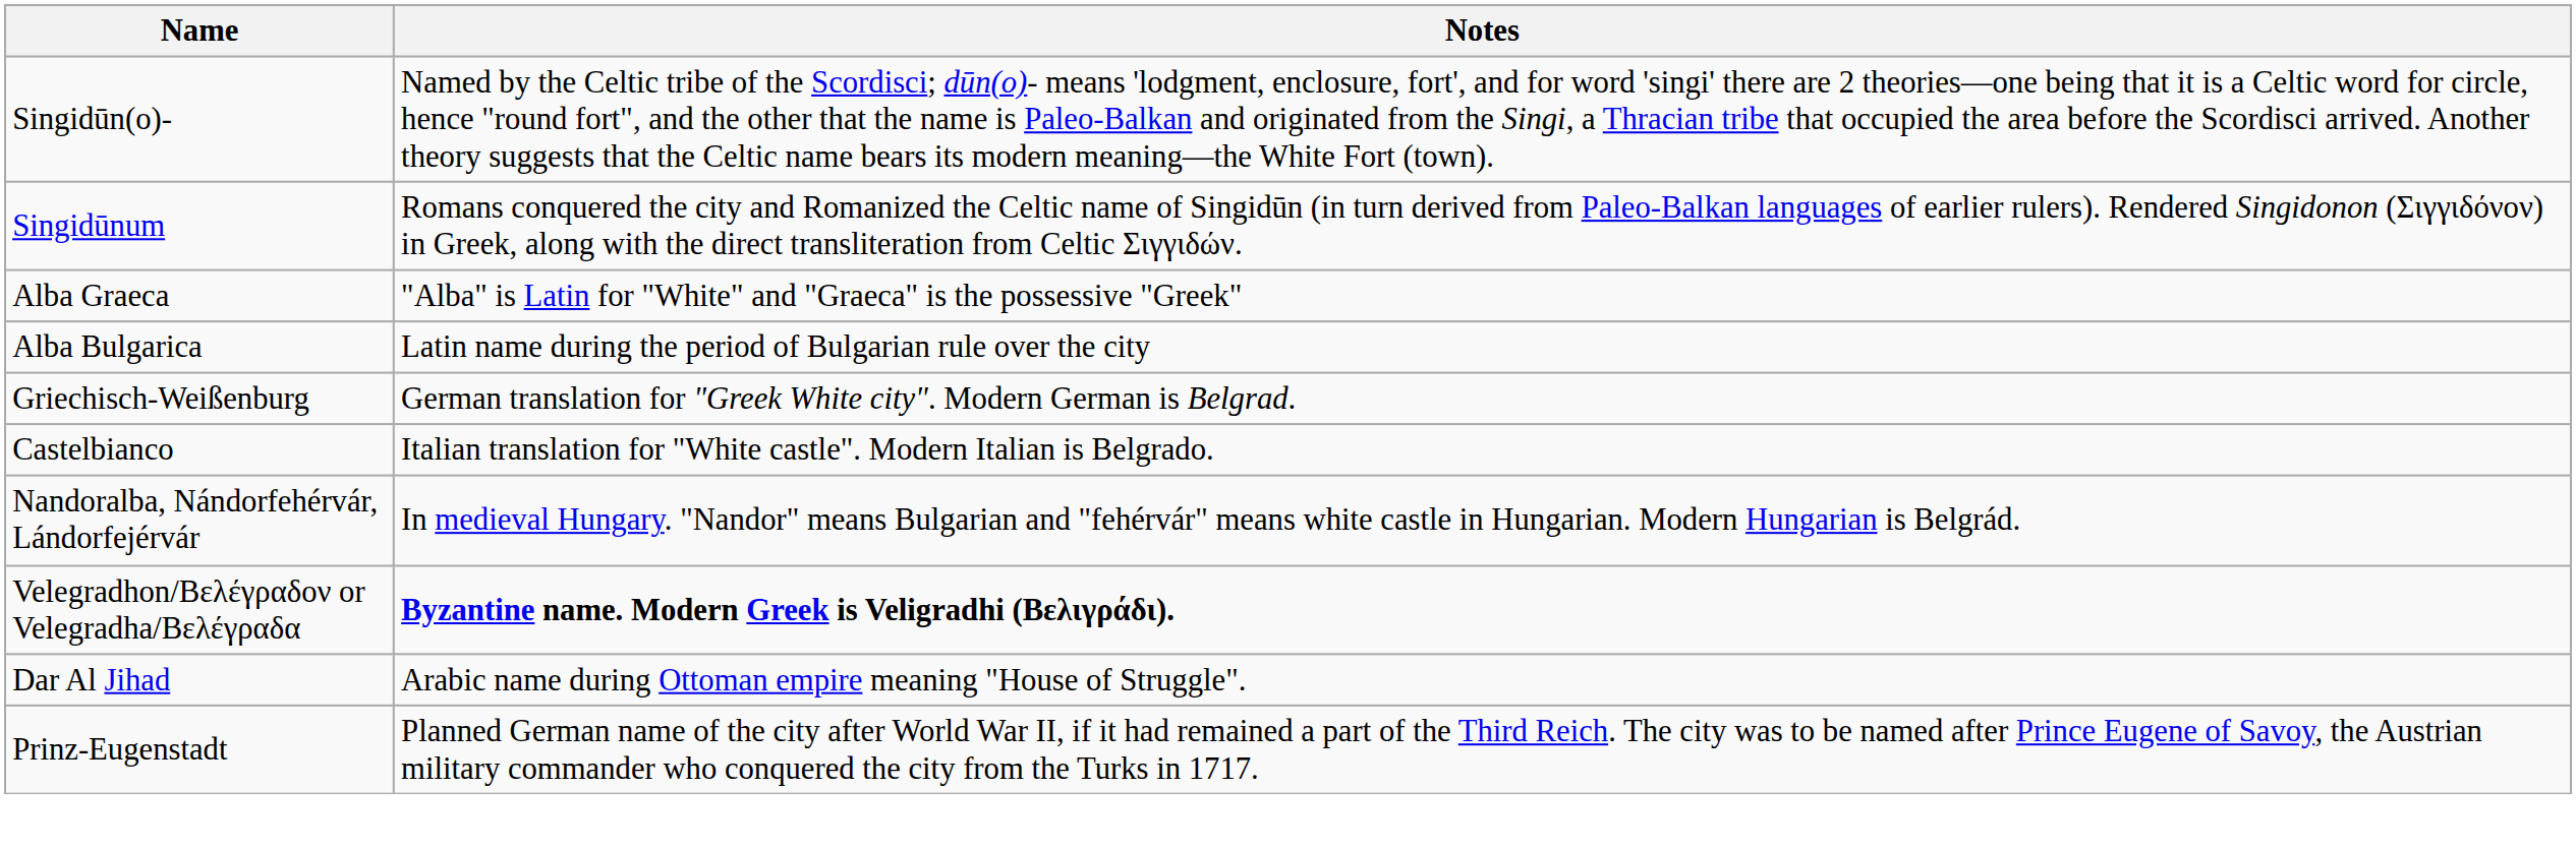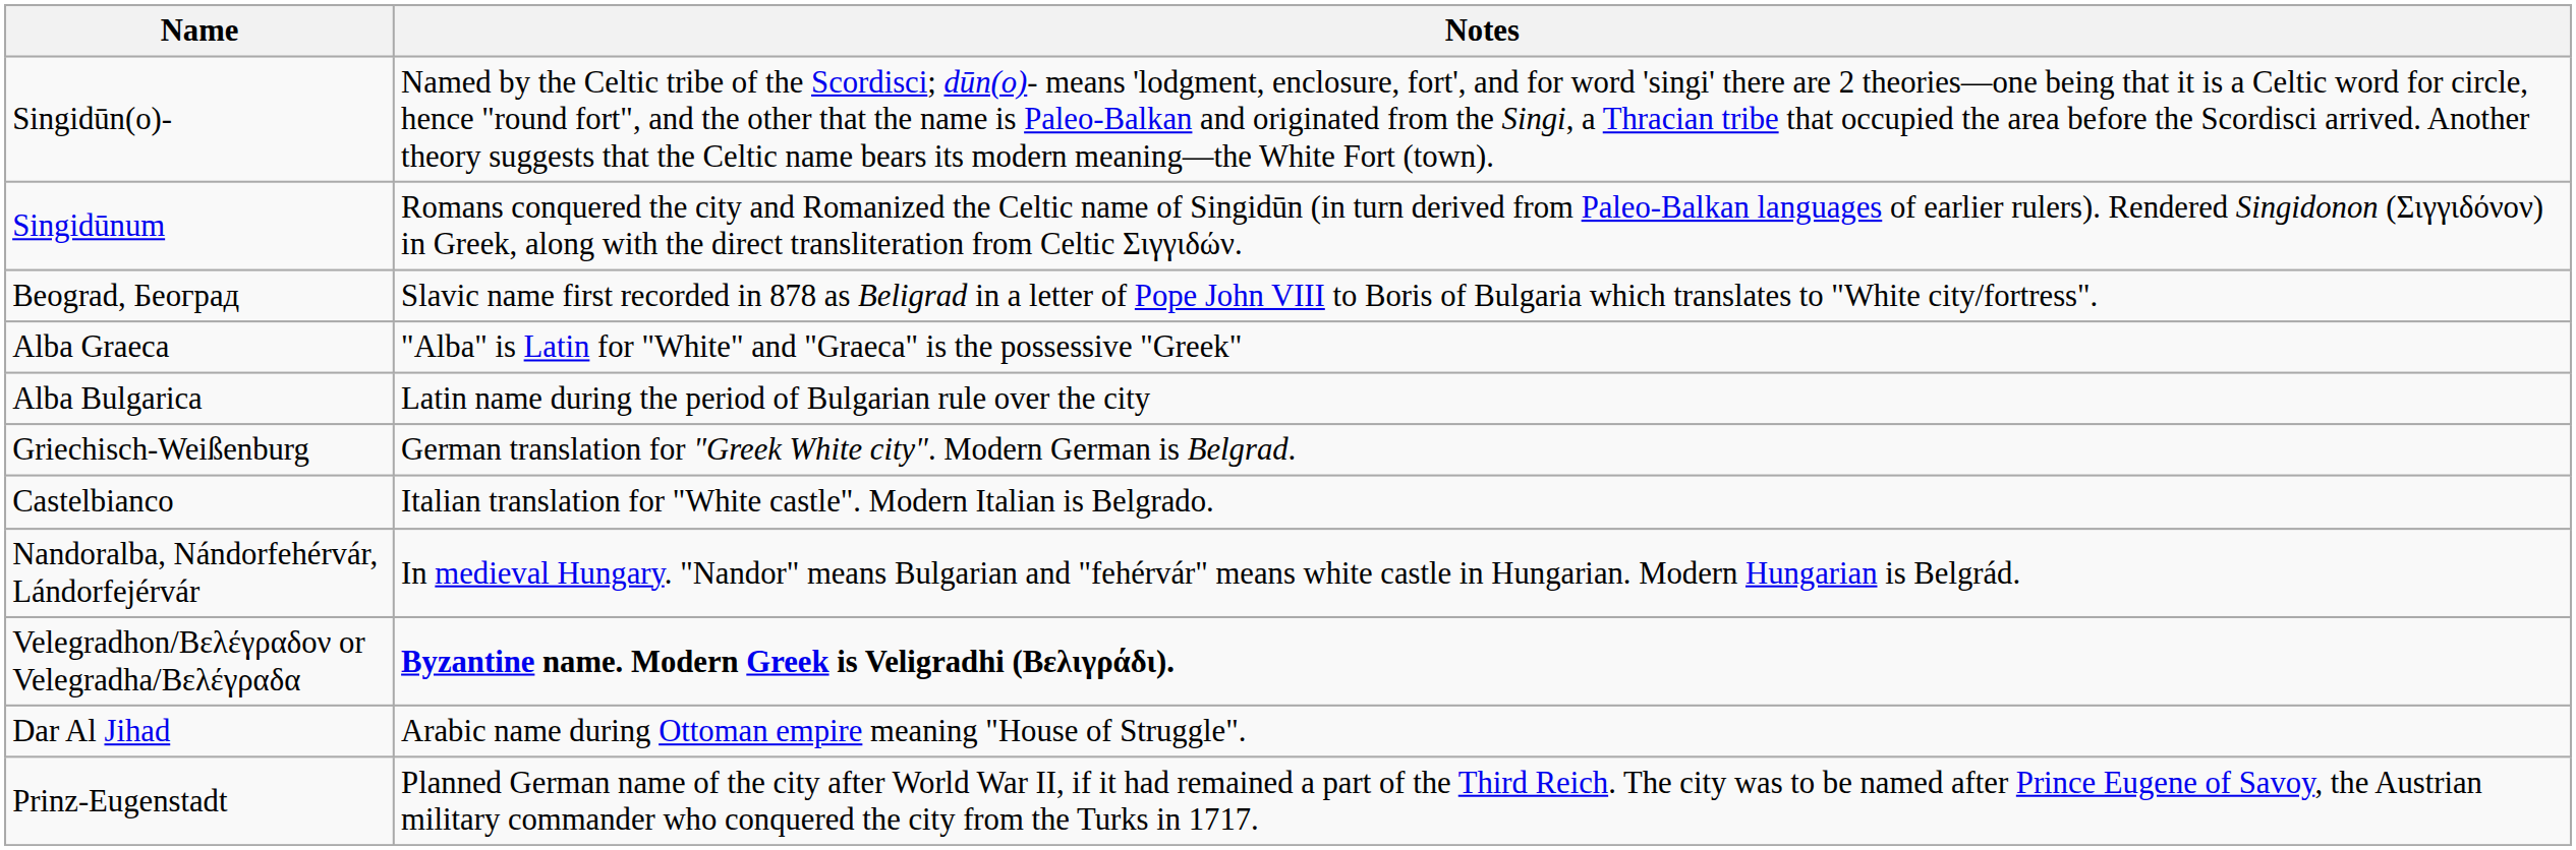 <table class="wikitable" style="font-size:95%;">
 <tr>
 <th>Name</th>
 <th>Notes</th>
 </tr>
 <tr>
 <td>Singidūn(o)-</td>
 <td>Named by the Celtic tribe of the <a href='#'>Scordisci</a>; <em><a href='#'>dūn(o)</a>-</em> means 'lodgment, enclosure, fort', and for word 'singi' there are 2 theories—one being that it is a Celtic word for circle, hence "round fort", and the other that the name is <a href='#'>Paleo-Balkan</a> and originated from the <em>Singi</em>, a <a href='#'>Thracian tribe</a> that occupied the area before the Scordisci arrived. Another theory suggests that the Celtic name bears its modern meaning—the White Fort (town).</td>
 </tr>
 <tr>
 <td><a href='#'>Singidūnum</a></td>
 <td>Romans conquered the city and Romanized the Celtic name of Singidūn (in turn derived from <a href='#'>Paleo-Balkan languages</a> of earlier rulers). Rendered <em>Singidonon</em> (Σιγγιδόνον) in Greek, along with the direct transliteration from Celtic Σιγγιδών.</td>
+</tr>
+<tr>
+<td>Beograd, Београд</td>
+<td>Slavic name first recorded in 878 as <em>Beligrad</em> in a letter of <a href='#'>Pope John VIII</a> to Boris of Bulgaria which translates to "White city/fortress".</td>
 </tr>
 <tr>
 <td>Alba Graeca</td>
 <td>"Alba" is <a href='#'>Latin</a> for "White" and "Graeca" is the possessive "Greek"</td>
 </tr>
 <tr>
 <td>Alba Bulgarica</td>
 <td>Latin name during the period of Bulgarian rule over the city</td>
 </tr>
 <tr>
 <td>Griechisch-Weißenburg</td>
 <td>German translation for <em>"Greek White city"</em>. Modern German is <em>Belgrad</em>.</td>
 </tr>
 <tr>
 <td>Castelbianco</td>
 <td>Italian translation for "White castle". Modern Italian is Belgrado.</td>
 </tr>
 <tr>
 <td>Nandoralba, Nándorfehérvár, Lándorfejérvár</td>
 <td>In <a href='#'>medieval Hungary</a>. "Nandor" means Bulgarian and "fehérvár" means white castle in Hungarian. Modern <a href='#'>Hungarian</a> is Belgrád.</td>
 </tr>
 <tr>
 <td>Velegradhon/Βελέγραδον or Velegradha/Βελέγραδα</td>
 <td><strong><a href='#'>Byzantine</a> name. Modern <a href='#'>Greek</a> is Veligradhi (Βελιγράδι).</strong></td>
 </tr>
 <tr>
 <td>Dar Al <a href='#'>Jihad</a></td>
 <td>Arabic name during <a href='#'>Ottoman empire</a> meaning "House of Struggle".</td>
 </tr>
 <tr>
 <td>Prinz-Eugenstadt</td>
 <td>Planned German name of the city after World War II, if it had remained a part of the <a href='#'>Third Reich</a>. The city was to be named after <a href='#'>Prince Eugene of Savoy</a>, the Austrian military commander who conquered the city from the Turks in 1717.</td>
 </tr>
 </table>
